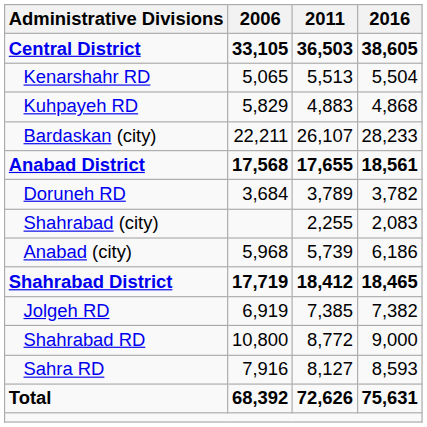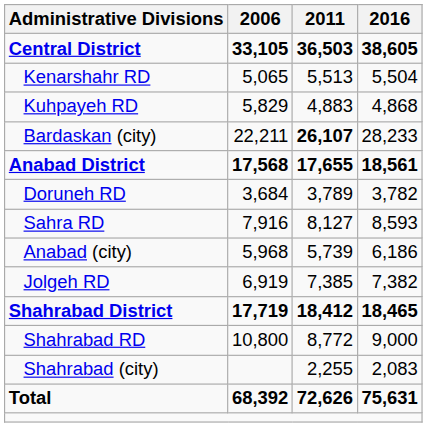 <table class="wikitable">
 <tr>
 <th>Administrative Divisions</th>
 <th>2006</th>
 <th>2011</th>
 <th>2016</th>
 </tr>
 <tr>
 <td><strong><a href='#'>Central District</a></strong></td>
 <td style="text-align: right;"><strong>33,105</strong></td>
 <td style="text-align: right;"><strong>36,503</strong></td>
 <td style="text-align: right;"><strong>38,605</strong></td>
 </tr>
 <tr>
 <td style="padding-left: 1em;"><a href='#'>Kenarshahr RD</a></td>
 <td style="text-align: right;">5,065</td>
 <td style="text-align: right;">5,513</td>
 <td style="text-align: right;">5,504</td>
 </tr>
 <tr>
 <td style="padding-left: 1em;"><a href='#'>Kuhpayeh RD</a></td>
 <td style="text-align: right;">5,829</td>
 <td style="text-align: right;">4,883</td>
 <td style="text-align: right;">4,868</td>
 </tr>
 <tr>
 <td style="padding-left: 1em;"><a href='#'>Bardaskan</a> (city)</td>
 <td style="text-align: right;">22,211</td>
-<td style="text-align: right;">26,107</td>
+<td style="text-align: right;"><strong>26,107</strong></td>
 <td style="text-align: right;">28,233</td>
 </tr>
 <tr>
 <td><strong><a href='#'>Anabad District</a></strong></td>
 <td style="text-align: right;"><strong>17,568</strong></td>
 <td style="text-align: right;"><strong>17,655</strong></td>
 <td style="text-align: right;"><strong>18,561</strong></td>
 </tr>
 <tr>
 <td style="padding-left: 1em;"><a href='#'>Doruneh RD</a></td>
 <td style="text-align: right;">3,684</td>
 <td style="text-align: right;">3,789</td>
 <td style="text-align: right;">3,782</td>
 </tr>
 <tr>
-<td style="padding-left: 1em;"><a href='#'>Shahrabad</a> (city)</td>
-<td style="text-align: right;"></td>
-<td style="text-align: right;">2,255</td>
-<td style="text-align: right;">2,083</td>
+<td style="padding-left: 1em;"><a href='#'>Sahra RD</a></td>
+<td style="text-align: right;">7,916</td>
+<td style="text-align: right;">8,127</td>
+<td style="text-align: right;">8,593</td>
 </tr>
 <tr>
 <td style="padding-left: 1em;"><a href='#'>Anabad</a> (city)</td>
 <td style="text-align: right;">5,968</td>
 <td style="text-align: right;">5,739</td>
 <td style="text-align: right;">6,186</td>
 </tr>
 <tr>
+<td style="padding-left: 1em;"><a href='#'>Jolgeh RD</a></td>
+<td style="text-align: right;">6,919</td>
+<td style="text-align: right;">7,385</td>
+<td style="text-align: right;">7,382</td>
+</tr>
+<tr>
 <td><strong><a href='#'>Shahrabad District</a></strong></td>
 <td style="text-align: right;"><strong>17,719</strong></td>
 <td style="text-align: right;"><strong>18,412</strong></td>
 <td style="text-align: right;"><strong>18,465</strong></td>
-</tr>
-<tr>
-<td style="padding-left: 1em;"><a href='#'>Jolgeh RD</a></td>
-<td style="text-align: right;">6,919</td>
-<td style="text-align: right;">7,385</td>
-<td style="text-align: right;">7,382</td>
 </tr>
 <tr>
 <td style="padding-left: 1em;"><a href='#'>Shahrabad RD</a></td>
 <td style="text-align: right;">10,800</td>
 <td style="text-align: right;">8,772</td>
 <td style="text-align: right;">9,000</td>
 </tr>
 <tr>
-<td style="padding-left: 1em;"><a href='#'>Sahra RD</a></td>
-<td style="text-align: right;">7,916</td>
-<td style="text-align: right;">8,127</td>
-<td style="text-align: right;">8,593</td>
+<td style="padding-left: 1em;"><a href='#'>Shahrabad</a> (city)</td>
+<td style="text-align: right;"></td>
+<td style="text-align: right;">2,255</td>
+<td style="text-align: right;">2,083</td>
 </tr>
 <tr>
 <td><strong>Total</strong></td>
 <td style="text-align: right;"><strong>68,392</strong></td>
 <td style="text-align: right;"><strong>72,626</strong></td>
 <td style="text-align: right;"><strong>75,631</strong></td>
 </tr>
 <tr>
 <td colspan=4></td>
 </tr>
 </table>
